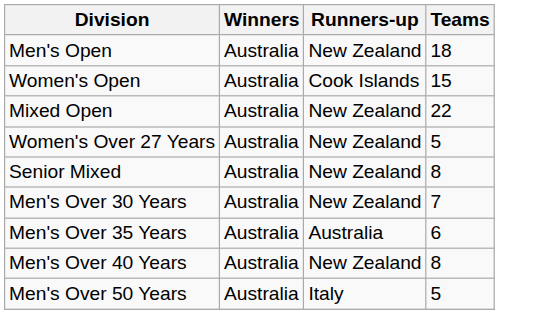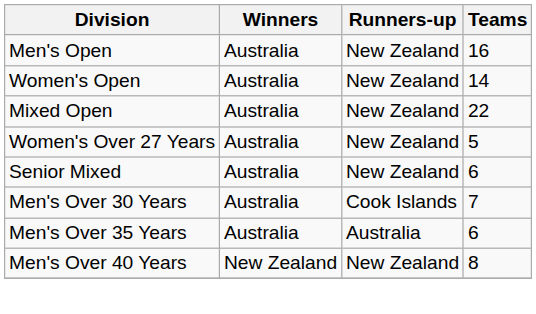 <table class="wikitable">
 <tr>
 <th>Division</th>
 <th>Winners</th>
 <th>Runners-up</th>
 <th>Teams</th>
 </tr>
 <tr>
 <td>Men's Open</td>
 <td>Australia</td>
 <td>New Zealand</td>
-<td>18</td>
+<td>16</td>
 </tr>
 <tr>
 <td>Women's Open</td>
 <td>Australia</td>
-<td>Cook Islands</td>
-<td>15</td>
+<td>New Zealand</td>
+<td>14</td>
 </tr>
 <tr>
 <td>Mixed Open</td>
 <td>Australia</td>
 <td>New Zealand</td>
 <td>22</td>
 </tr>
 <tr>
 <td>Women's Over 27 Years</td>
 <td>Australia</td>
 <td>New Zealand</td>
 <td>5</td>
 </tr>
 <tr>
 <td>Senior Mixed</td>
 <td>Australia</td>
 <td>New Zealand</td>
-<td>8</td>
+<td>6</td>
 </tr>
 <tr>
 <td>Men's Over 30 Years</td>
 <td>Australia</td>
-<td>New Zealand</td>
+<td>Cook Islands</td>
 <td>7</td>
 </tr>
 <tr>
 <td>Men's Over 35 Years</td>
 <td>Australia</td>
 <td>Australia</td>
 <td>6</td>
 </tr>
 <tr>
 <td>Men's Over 40 Years</td>
-<td>Australia</td>
+<td>New Zealand</td>
 <td>New Zealand</td>
 <td>8</td>
 </tr>
 <tr>
-<td>Men's Over 50 Years</td>
-<td>Australia</td>
-<td>Italy</td>
-<td>5</td>
-</tr>
-<tr>
 </tr>
 </table>
